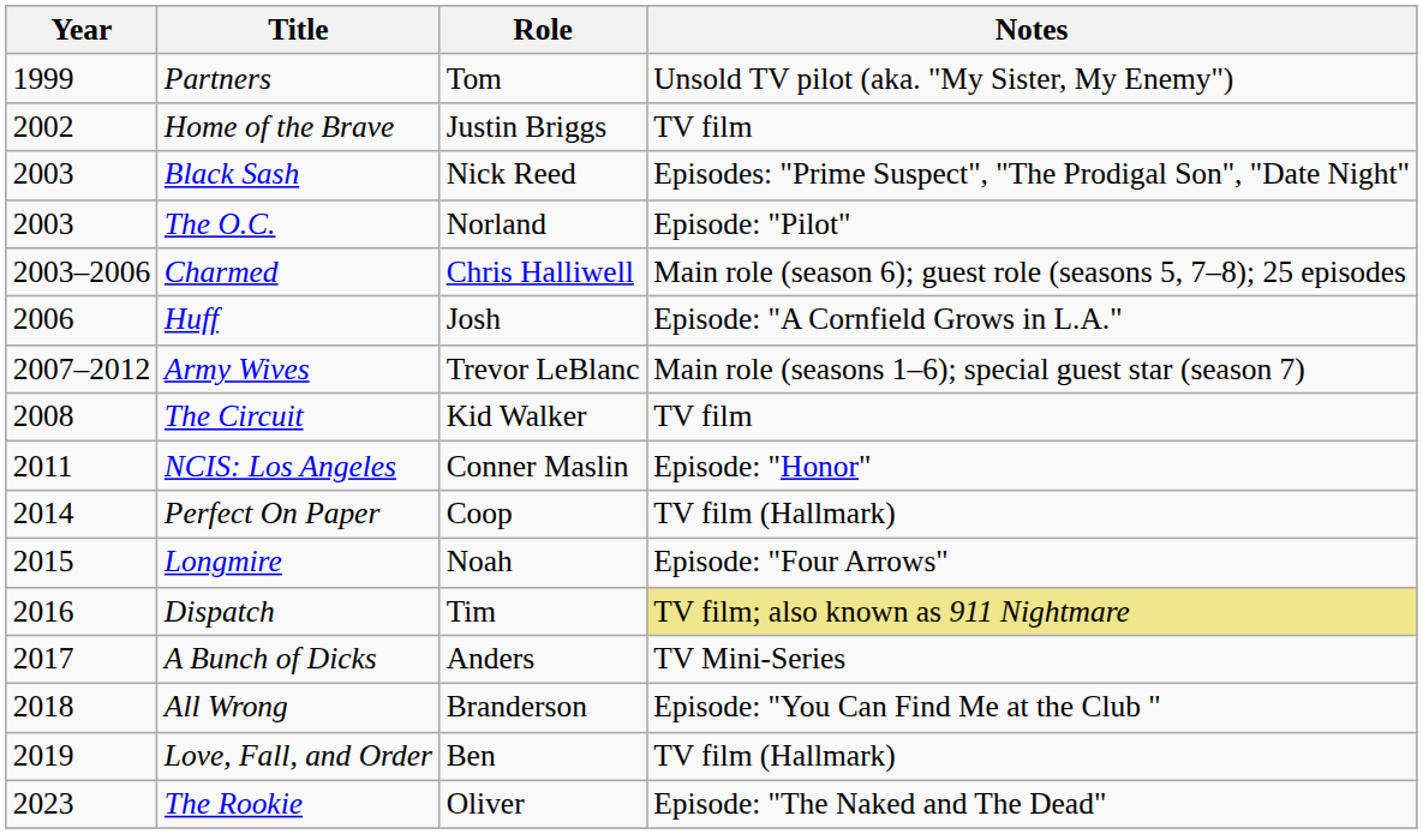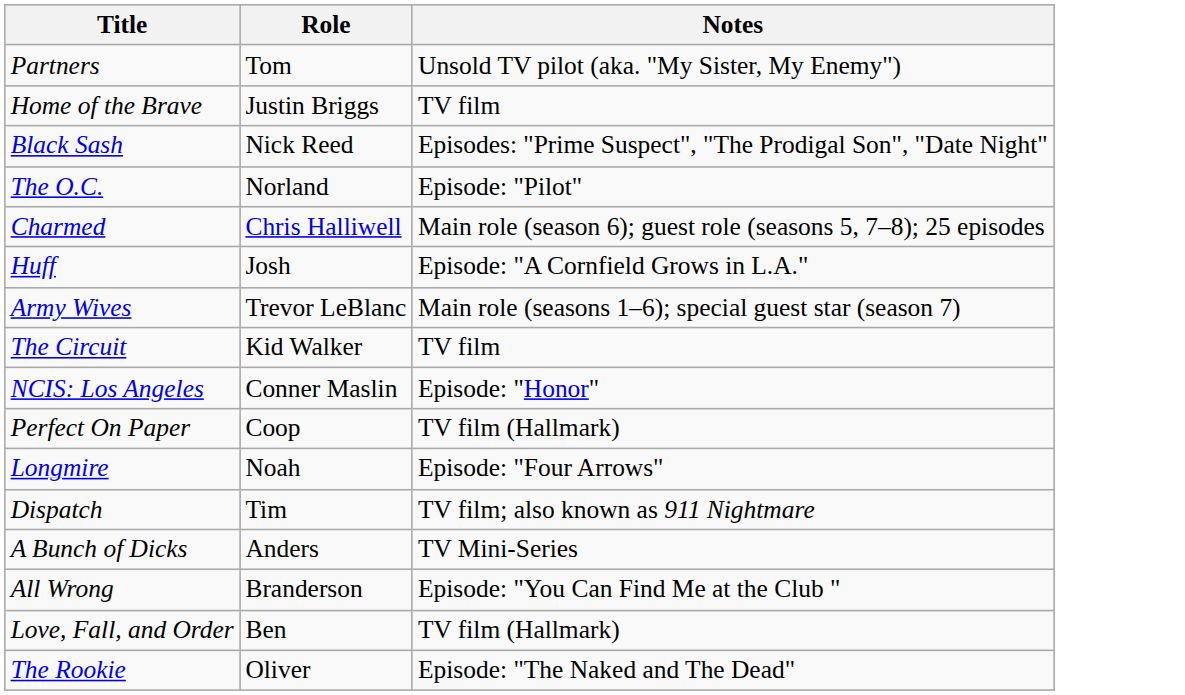 <table class="wikitable sortable">
 <tr>
-<th>Year</th>
 <th>Title</th>
 <th>Role</th>
 <th class="unsortable">Notes</th>
 </tr>
 <tr>
-<td>1999</td>
 <td><em>Partners</em></td>
 <td>Tom</td>
 <td>Unsold TV pilot (aka. "My Sister, My Enemy")</td>
 </tr>
 <tr>
-<td>2002</td>
 <td><em>Home of the Brave</em></td>
 <td>Justin Briggs</td>
 <td>TV film</td>
 </tr>
 <tr>
-<td>2003</td>
 <td><em><a href='#'>Black Sash</a></em></td>
 <td>Nick Reed</td>
 <td>Episodes: "Prime Suspect", "The Prodigal Son", "Date Night"</td>
 </tr>
 <tr>
-<td>2003</td>
 <td><em><a href='#'>The O.C.</a></em></td>
 <td>Norland</td>
 <td>Episode: "Pilot"</td>
 </tr>
 <tr>
-<td>2003–2006</td>
 <td><em><a href='#'>Charmed</a></em></td>
 <td><a href='#'>Chris Halliwell</a></td>
 <td>Main role (season 6); guest role (seasons 5, 7–8); 25 episodes</td>
 </tr>
 <tr>
-<td>2006</td>
 <td><em><a href='#'>Huff</a></em></td>
 <td>Josh</td>
 <td>Episode: "A Cornfield Grows in L.A."</td>
 </tr>
 <tr>
-<td>2007–2012</td>
 <td><em><a href='#'>Army Wives</a></em></td>
 <td>Trevor LeBlanc</td>
 <td>Main role (seasons 1–6); special guest star (season 7)</td>
 </tr>
 <tr>
-<td>2008</td>
 <td><em><a href='#'>The Circuit</a></em></td>
 <td>Kid Walker</td>
 <td>TV film</td>
 </tr>
 <tr>
-<td>2011</td>
 <td><em><a href='#'>NCIS: Los Angeles</a></em></td>
 <td>Conner Maslin</td>
 <td>Episode: "<a href='#'>Honor</a>"</td>
 </tr>
 <tr>
-<td>2014</td>
 <td><em>Perfect On Paper</em></td>
 <td>Coop</td>
 <td>TV film (Hallmark)</td>
 </tr>
 <tr>
-<td>2015</td>
 <td><em><a href='#'>Longmire</a></em></td>
 <td>Noah</td>
 <td>Episode: "Four Arrows"</td>
 </tr>
 <tr>
-<td>2016</td>
 <td><em>Dispatch</em></td>
 <td>Tim</td>
-<td style="background: khaki;">TV film; also known as <em>911 Nightmare</em></td>
+<td>TV film; also known as <em>911 Nightmare</em></td>
 </tr>
 <tr>
-<td>2017</td>
 <td><em>A Bunch of Dicks</em></td>
 <td>Anders</td>
 <td>TV Mini-Series</td>
 </tr>
 <tr>
-<td>2018</td>
 <td><em>All Wrong</em></td>
 <td>Branderson</td>
 <td>Episode: "You Can Find Me at the Club "</td>
 </tr>
 <tr>
-<td>2019</td>
 <td><em>Love, Fall, and Order</em></td>
 <td>Ben</td>
 <td>TV film (Hallmark)</td>
 </tr>
 <tr>
-<td>2023</td>
 <td><em><a href='#'>The Rookie</a></em></td>
 <td>Oliver</td>
 <td>Episode: "The Naked and The Dead"</td>
 </tr>
 </table>
